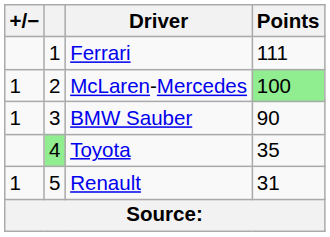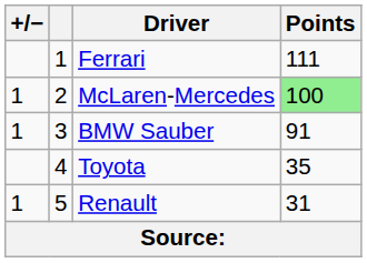 <table class="wikitable" style="font-size: 85%;">
 <tr>
 <th scope="col">+/−</th>
 <th scope="col"></th>
 <th scope="col">Driver</th>
 <th scope="col">Points</th>
 </tr>
 <tr>
 <td></td>
 <td align="center">1</td>
 <td> <a href='#'>Ferrari</a></td>
 <td>111</td>
 </tr>
 <tr>
 <td> 1</td>
 <td align="center">2</td>
 <td> <a href='#'>McLaren</a>-<a href='#'>Mercedes</a></td>
 <td style="background: lightgreen;">100</td>
 </tr>
 <tr>
 <td> 1</td>
 <td align="center">3</td>
 <td> <a href='#'>BMW Sauber</a></td>
-<td>90</td>
+<td>91</td>
 </tr>
 <tr>
 <td></td>
-<td align="center" style="background: lightgreen;">4</td>
+<td align="center">4</td>
 <td> <a href='#'>Toyota</a></td>
 <td>35</td>
 </tr>
 <tr>
 <td> 1</td>
 <td align="center">5</td>
 <td> <a href='#'>Renault</a></td>
 <td>31</td>
 </tr>
 <tr>
 <th colspan=4>Source:</th>
 </tr>
 </table>
